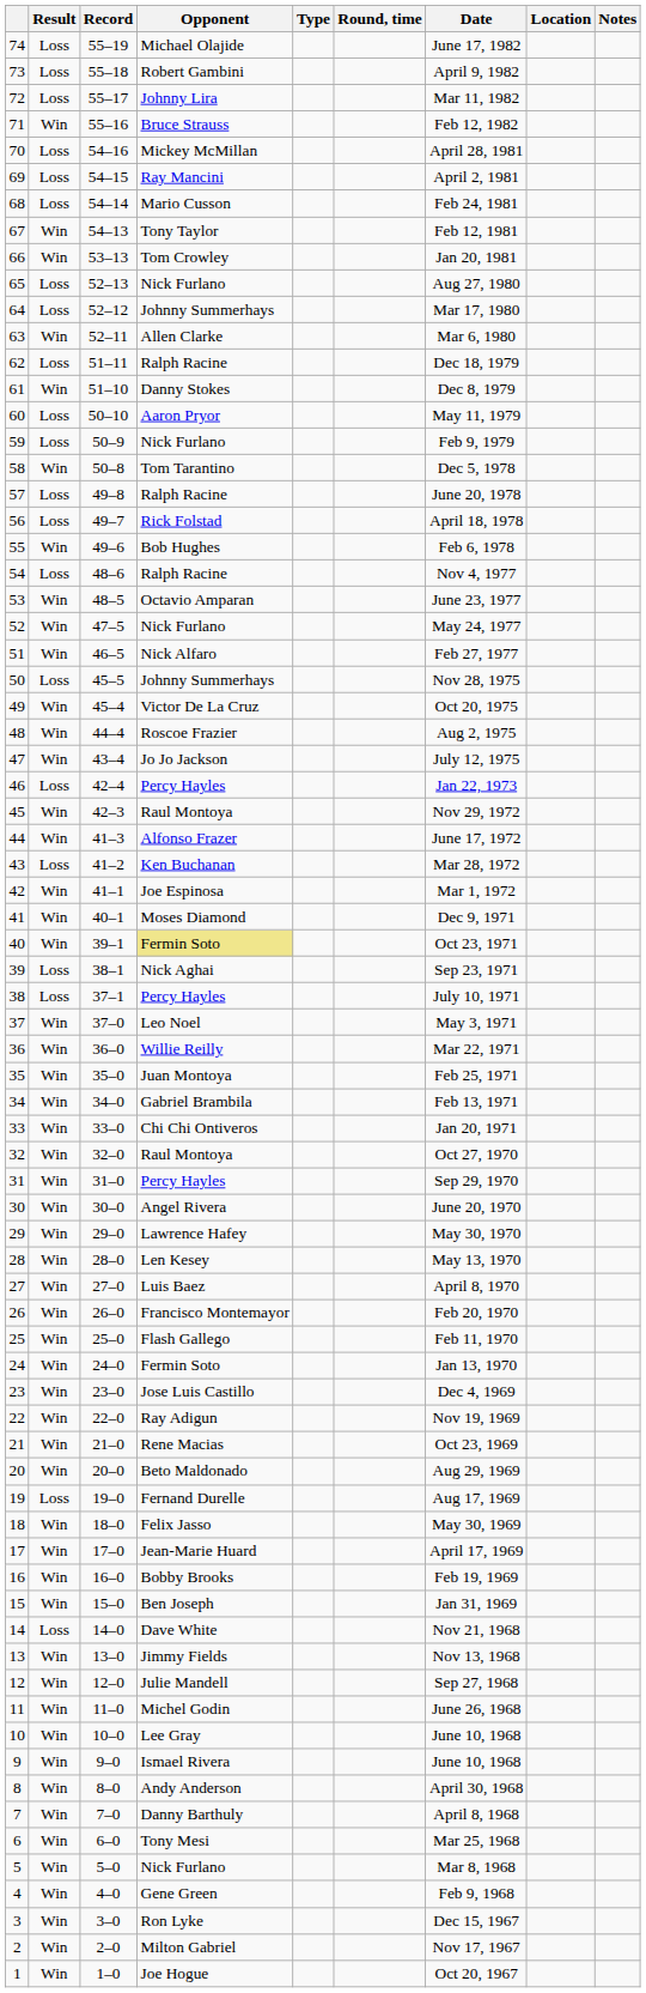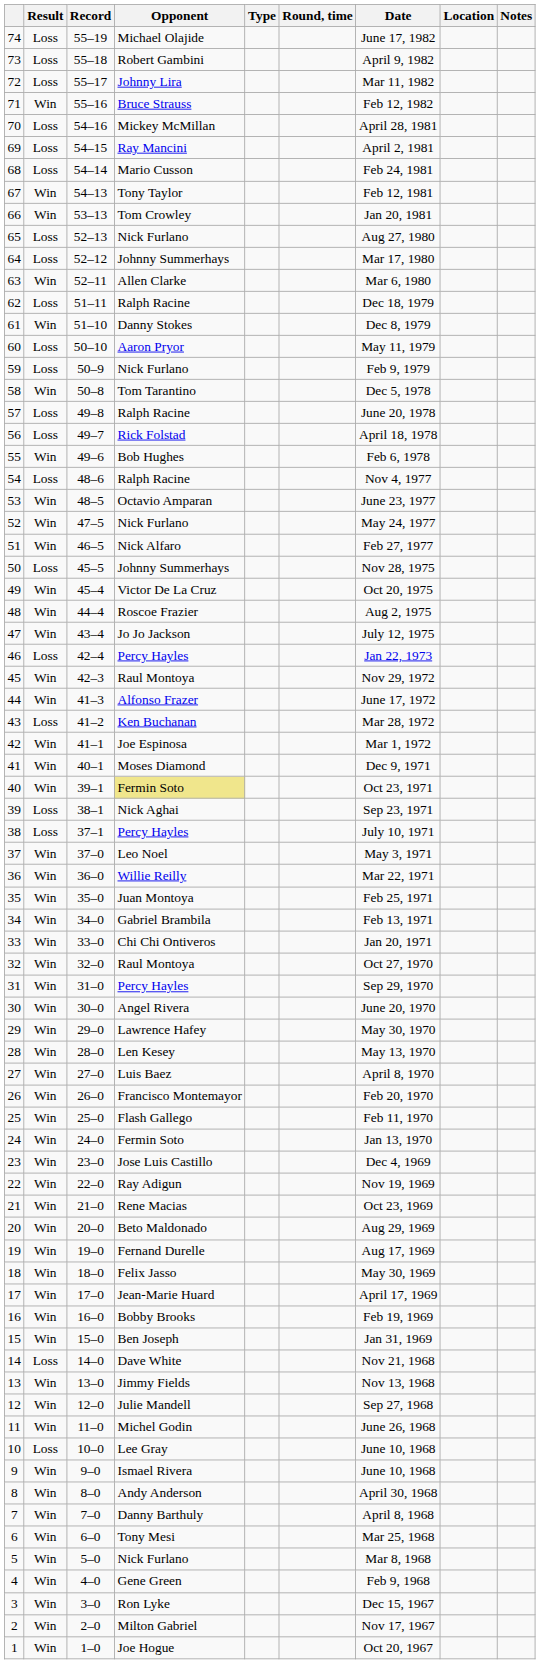 <table class="wikitable" style="text-align:center; font-size:95%">
 <tr>
 <th></th>
 <th>Result</th>
 <th>Record</th>
 <th>Opponent</th>
 <th>Type</th>
 <th>Round, time</th>
 <th>Date</th>
 <th>Location</th>
 <th>Notes</th>
 </tr>
 <tr>
 <td>74</td>
 <td>Loss</td>
 <td>55–19</td>
 <td align=left> Michael Olajide</td>
 <td></td>
 <td></td>
 <td>June 17, 1982</td>
 <td align=left> </td>
 <td align=left></td>
 </tr>
 <tr>
 <td>73</td>
 <td>Loss</td>
 <td>55–18</td>
 <td align=left> Robert Gambini</td>
 <td></td>
 <td></td>
 <td>April 9, 1982</td>
 <td align=left></td>
 <td align=left></td>
 </tr>
 <tr>
 <td>72</td>
 <td>Loss</td>
 <td>55–17</td>
 <td align=left> <a href='#'>Johnny Lira</a></td>
 <td></td>
 <td></td>
 <td>Mar 11, 1982</td>
 <td align=left></td>
 <td align=left></td>
 </tr>
 <tr>
 <td>71</td>
 <td>Win</td>
 <td>55–16</td>
 <td align=left> <a href='#'>Bruce Strauss</a></td>
 <td></td>
 <td></td>
 <td>Feb 12, 1982</td>
 <td align=left> </td>
 <td align=left></td>
 </tr>
 <tr>
 <td>70</td>
 <td>Loss</td>
 <td>54–16</td>
 <td align=left> Mickey McMillan</td>
 <td></td>
 <td></td>
 <td>April 28, 1981</td>
 <td align=left></td>
 <td align=left></td>
 </tr>
 <tr>
 <td>69</td>
 <td>Loss</td>
 <td>54–15</td>
 <td align=left> <a href='#'>Ray Mancini</a></td>
 <td></td>
 <td></td>
 <td>April 2, 1981</td>
 <td align=left></td>
 <td align=left></td>
 </tr>
 <tr>
 <td>68</td>
 <td>Loss</td>
 <td>54–14</td>
 <td align=left> Mario Cusson</td>
 <td></td>
 <td></td>
 <td>Feb 24, 1981</td>
 <td align=left></td>
 <td align=left></td>
 </tr>
 <tr>
 <td>67</td>
 <td>Win</td>
 <td>54–13</td>
 <td align=left> Tony Taylor</td>
 <td></td>
 <td></td>
 <td>Feb 12, 1981</td>
 <td align=left> </td>
 <td align=left></td>
 </tr>
 <tr>
 <td>66</td>
 <td>Win</td>
 <td>53–13</td>
 <td align=left> Tom Crowley</td>
 <td></td>
 <td></td>
 <td>Jan 20, 1981</td>
 <td align=left> </td>
 <td align=left></td>
 </tr>
 <tr>
 <td>65</td>
 <td>Loss</td>
 <td>52–13</td>
 <td align=left> Nick Furlano</td>
 <td></td>
 <td></td>
 <td>Aug 27, 1980</td>
 <td align=left> </td>
 <td align=left></td>
 </tr>
 <tr>
 <td>64</td>
 <td>Loss</td>
 <td>52–12</td>
 <td align=left> Johnny Summerhays</td>
 <td></td>
 <td></td>
 <td>Mar 17, 1980</td>
 <td align=left> </td>
 <td align=left></td>
 </tr>
 <tr>
 <td>63</td>
 <td>Win</td>
 <td>52–11</td>
 <td align=left> Allen Clarke</td>
 <td></td>
 <td></td>
 <td>Mar 6, 1980</td>
 <td align=left> </td>
 <td align=left></td>
 </tr>
 <tr>
 <td>62</td>
 <td>Loss</td>
 <td>51–11</td>
 <td align=left> Ralph Racine</td>
 <td></td>
 <td></td>
 <td>Dec 18, 1979</td>
 <td align=left> </td>
 <td align=left></td>
 </tr>
 <tr>
 <td>61</td>
 <td>Win</td>
 <td>51–10</td>
 <td align=left> Danny Stokes</td>
 <td></td>
 <td></td>
 <td>Dec 8, 1979</td>
 <td align=left> </td>
 <td align=left></td>
 </tr>
 <tr>
 <td>60</td>
 <td>Loss</td>
 <td>50–10</td>
 <td align=left> <a href='#'>Aaron Pryor</a></td>
 <td></td>
 <td></td>
 <td>May 11, 1979</td>
 <td align=left> </td>
 <td align=left></td>
 </tr>
 <tr>
 <td>59</td>
 <td>Loss</td>
 <td>50–9</td>
 <td align=left> Nick Furlano</td>
 <td></td>
 <td></td>
 <td>Feb 9, 1979</td>
 <td align=left> </td>
 <td align=left></td>
 </tr>
 <tr>
 <td>58</td>
 <td>Win</td>
 <td>50–8</td>
 <td align=left> Tom Tarantino</td>
 <td></td>
 <td></td>
 <td>Dec 5, 1978</td>
 <td align=left> </td>
 <td align=left></td>
 </tr>
 <tr>
 <td>57</td>
 <td>Loss</td>
 <td>49–8</td>
 <td align=left> Ralph Racine</td>
 <td></td>
 <td></td>
 <td>June 20, 1978</td>
 <td align=left> </td>
 <td align=left></td>
 </tr>
 <tr>
 <td>56</td>
 <td>Loss</td>
 <td>49–7</td>
 <td align=left> <a href='#'>Rick Folstad</a></td>
 <td></td>
 <td></td>
 <td>April 18, 1978</td>
 <td align=left> </td>
 <td align=left></td>
 </tr>
 <tr>
 <td>55</td>
 <td>Win</td>
 <td>49–6</td>
 <td align=left> Bob Hughes</td>
 <td></td>
 <td></td>
 <td>Feb 6, 1978</td>
 <td align=left> </td>
 <td align=left></td>
 </tr>
 <tr>
 <td>54</td>
 <td>Loss</td>
 <td>48–6</td>
 <td align=left> Ralph Racine</td>
 <td></td>
 <td></td>
 <td>Nov 4, 1977</td>
 <td align=left> </td>
 <td align=left></td>
 </tr>
 <tr>
 <td>53</td>
 <td>Win</td>
 <td>48–5</td>
 <td align=left> Octavio Amparan</td>
 <td></td>
 <td></td>
 <td>June 23, 1977</td>
 <td align=left> </td>
 <td align=left></td>
 </tr>
 <tr>
 <td>52</td>
 <td>Win</td>
 <td>47–5</td>
 <td align=left> Nick Furlano</td>
 <td></td>
 <td></td>
 <td>May 24, 1977</td>
 <td align=left> </td>
 <td align=left></td>
 </tr>
 <tr>
 <td>51</td>
 <td>Win</td>
 <td>46–5</td>
 <td align=left> Nick Alfaro</td>
 <td></td>
 <td></td>
 <td>Feb 27, 1977</td>
 <td align=left> </td>
 <td align=left></td>
 </tr>
 <tr>
 <td>50</td>
 <td>Loss</td>
 <td>45–5</td>
 <td align=left> Johnny Summerhays</td>
 <td></td>
 <td></td>
 <td>Nov 28, 1975</td>
 <td align=left> </td>
 <td align=left></td>
 </tr>
 <tr>
 <td>49</td>
 <td>Win</td>
 <td>45–4</td>
 <td align=left> Victor De La Cruz</td>
 <td></td>
 <td></td>
 <td>Oct 20, 1975</td>
 <td align=left> </td>
 <td align=left></td>
 </tr>
 <tr>
 <td>48</td>
 <td>Win</td>
 <td>44–4</td>
 <td align=left> Roscoe Frazier</td>
 <td></td>
 <td></td>
 <td>Aug 2, 1975</td>
 <td align=left> </td>
 <td align=left></td>
 </tr>
 <tr>
 <td>47</td>
 <td>Win</td>
 <td>43–4</td>
 <td align=left> Jo Jo Jackson</td>
 <td></td>
 <td></td>
 <td>July 12, 1975</td>
 <td align=left> </td>
 <td align=left></td>
 </tr>
 <tr>
 <td>46</td>
 <td>Loss</td>
 <td>42–4</td>
 <td align=left> <a href='#'>Percy Hayles</a></td>
 <td></td>
 <td></td>
 <td><a href='#'>Jan 22, 1973</a></td>
 <td align=left> </td>
 <td align=left></td>
 </tr>
 <tr>
 <td>45</td>
 <td>Win</td>
 <td>42–3</td>
 <td align=left> Raul Montoya</td>
 <td></td>
 <td></td>
 <td>Nov 29, 1972</td>
 <td align=left> </td>
 <td align=left></td>
 </tr>
 <tr>
 <td>44</td>
 <td>Win</td>
 <td>41–3</td>
 <td align=left> <a href='#'>Alfonso Frazer</a></td>
 <td></td>
 <td></td>
 <td>June 17, 1972</td>
 <td align=left> </td>
 <td align=left></td>
 </tr>
 <tr>
 <td>43</td>
 <td>Loss</td>
 <td>41–2</td>
 <td align=left> <a href='#'>Ken Buchanan</a></td>
 <td></td>
 <td></td>
 <td>Mar 28, 1972</td>
 <td align=left> </td>
 <td align=left></td>
 </tr>
 <tr>
 <td>42</td>
 <td>Win</td>
 <td>41–1</td>
 <td align=left> Joe Espinosa</td>
 <td></td>
 <td></td>
 <td>Mar 1, 1972</td>
 <td align=left> </td>
 <td align=left></td>
 </tr>
 <tr>
 <td>41</td>
 <td>Win</td>
 <td>40–1</td>
 <td align=left> Moses Diamond</td>
 <td></td>
 <td></td>
 <td>Dec 9, 1971</td>
 <td align=left> </td>
 <td align=left></td>
 </tr>
 <tr>
 <td>40</td>
 <td>Win</td>
 <td>39–1</td>
 <td align=left style="background: khaki;"> Fermin Soto</td>
 <td></td>
 <td></td>
 <td>Oct 23, 1971</td>
 <td align=left> </td>
 <td align=left></td>
 </tr>
 <tr>
 <td>39</td>
 <td>Loss</td>
 <td>38–1</td>
 <td align=left> Nick Aghai</td>
 <td></td>
 <td></td>
 <td>Sep 23, 1971</td>
 <td align=left> </td>
 <td align=left></td>
 </tr>
 <tr>
 <td>38</td>
 <td>Loss</td>
 <td>37–1</td>
 <td align=left> <a href='#'>Percy Hayles</a></td>
 <td></td>
 <td></td>
 <td>July 10, 1971</td>
 <td align=left> </td>
 <td align=left></td>
 </tr>
 <tr>
 <td>37</td>
 <td>Win</td>
 <td>37–0</td>
 <td align=left> Leo Noel</td>
 <td></td>
 <td></td>
 <td>May 3, 1971</td>
 <td align=left> </td>
 <td align=left></td>
 </tr>
 <tr>
 <td>36</td>
 <td>Win</td>
 <td>36–0</td>
 <td align=left> <a href='#'>Willie Reilly</a></td>
 <td></td>
 <td></td>
 <td>Mar 22, 1971</td>
 <td align=left> </td>
 <td align=left></td>
 </tr>
 <tr>
 <td>35</td>
 <td>Win</td>
 <td>35–0</td>
 <td align=left> Juan Montoya</td>
 <td></td>
 <td></td>
 <td>Feb 25, 1971</td>
 <td align=left> </td>
 <td align=left></td>
 </tr>
 <tr>
 <td>34</td>
 <td>Win</td>
 <td>34–0</td>
 <td align=left> Gabriel Brambila</td>
 <td></td>
 <td></td>
 <td>Feb 13, 1971</td>
 <td align=left> </td>
 <td align=left></td>
 </tr>
 <tr>
 <td>33</td>
 <td>Win</td>
 <td>33–0</td>
 <td align=left> Chi Chi Ontiveros</td>
 <td></td>
 <td></td>
 <td>Jan 20, 1971</td>
 <td align=left> </td>
 <td align=left></td>
 </tr>
 <tr>
 <td>32</td>
 <td>Win</td>
 <td>32–0</td>
 <td align=left> Raul Montoya</td>
 <td></td>
 <td></td>
 <td>Oct 27, 1970</td>
 <td align=left> </td>
 <td align=left></td>
 </tr>
 <tr>
 <td>31</td>
 <td>Win</td>
 <td>31–0</td>
 <td align=left> <a href='#'>Percy Hayles</a></td>
 <td></td>
 <td></td>
 <td>Sep 29, 1970</td>
 <td align=left> </td>
 <td align=left></td>
 </tr>
 <tr>
 <td>30</td>
 <td>Win</td>
 <td>30–0</td>
 <td align=left> Angel Rivera</td>
 <td></td>
 <td></td>
 <td>June 20, 1970</td>
 <td align=left> </td>
 <td align=left></td>
 </tr>
 <tr>
 <td>29</td>
 <td>Win</td>
 <td>29–0</td>
 <td align=left> Lawrence Hafey</td>
 <td></td>
 <td></td>
 <td>May 30, 1970</td>
 <td align=left> </td>
 <td align=left></td>
 </tr>
 <tr>
 <td>28</td>
 <td>Win</td>
 <td>28–0</td>
 <td align=left> Len Kesey</td>
 <td></td>
 <td></td>
 <td>May 13, 1970</td>
 <td align=left> </td>
 <td align=left></td>
 </tr>
 <tr>
 <td>27</td>
 <td>Win</td>
 <td>27–0</td>
 <td align=left> Luis Baez</td>
 <td></td>
 <td></td>
 <td>April 8, 1970</td>
 <td align=left> </td>
 <td align=left></td>
 </tr>
 <tr>
 <td>26</td>
 <td>Win</td>
 <td>26–0</td>
 <td align=left> Francisco Montemayor</td>
 <td></td>
 <td></td>
 <td>Feb 20, 1970</td>
 <td align=left> </td>
 <td align=left></td>
 </tr>
 <tr>
 <td>25</td>
 <td>Win</td>
 <td>25–0</td>
 <td align=left> Flash Gallego</td>
 <td></td>
 <td></td>
 <td>Feb 11, 1970</td>
 <td align=left> </td>
 <td align=left></td>
 </tr>
 <tr>
 <td>24</td>
 <td>Win</td>
 <td>24–0</td>
 <td align=left> Fermin Soto</td>
 <td></td>
 <td></td>
 <td>Jan 13, 1970</td>
 <td align=left> </td>
 <td align=left></td>
 </tr>
 <tr>
 <td>23</td>
 <td>Win</td>
 <td>23–0</td>
 <td align=left> Jose Luis Castillo</td>
 <td></td>
 <td></td>
 <td>Dec 4, 1969</td>
 <td align=left> </td>
 <td align=left></td>
 </tr>
 <tr>
 <td>22</td>
 <td>Win</td>
 <td>22–0</td>
 <td align=left> Ray Adigun</td>
 <td></td>
 <td></td>
 <td>Nov 19, 1969</td>
 <td align=left> </td>
 <td align=left></td>
 </tr>
 <tr>
 <td>21</td>
 <td>Win</td>
 <td>21–0</td>
 <td align=left> Rene Macias</td>
 <td></td>
 <td></td>
 <td>Oct 23, 1969</td>
 <td align=left> </td>
 <td align=left></td>
 </tr>
 <tr>
 <td>20</td>
 <td>Win</td>
 <td>20–0</td>
 <td align=left> Beto Maldonado</td>
 <td></td>
 <td></td>
 <td>Aug 29, 1969</td>
 <td align=left> </td>
 <td align=left></td>
 </tr>
 <tr>
 <td>19</td>
-<td>Loss</td>
+<td>Win</td>
 <td>19–0</td>
 <td align=left> Fernand Durelle</td>
 <td></td>
 <td></td>
 <td>Aug 17, 1969</td>
 <td align=left> </td>
 <td align=left></td>
 </tr>
 <tr>
 <td>18</td>
 <td>Win</td>
 <td>18–0</td>
 <td align=left> Felix Jasso</td>
 <td></td>
 <td></td>
 <td>May 30, 1969</td>
 <td align=left> </td>
 <td align=left></td>
 </tr>
 <tr>
 <td>17</td>
 <td>Win</td>
 <td>17–0</td>
 <td align=left> Jean-Marie Huard</td>
 <td></td>
 <td></td>
 <td>April 17, 1969</td>
 <td align=left> </td>
 <td align=left></td>
 </tr>
 <tr>
 <td>16</td>
 <td>Win</td>
 <td>16–0</td>
 <td align=left> Bobby Brooks</td>
 <td></td>
 <td></td>
 <td>Feb 19, 1969</td>
 <td align=left> </td>
 <td align=left></td>
 </tr>
 <tr>
 <td>15</td>
 <td>Win</td>
 <td>15–0</td>
 <td align=left> Ben Joseph</td>
 <td></td>
 <td></td>
 <td>Jan 31, 1969</td>
 <td align=left> </td>
 <td align=left></td>
 </tr>
 <tr>
 <td>14</td>
 <td>Loss</td>
 <td>14–0</td>
 <td align=left> Dave White</td>
 <td></td>
 <td></td>
 <td>Nov 21, 1968</td>
 <td align=left> </td>
 <td align=left></td>
 </tr>
 <tr>
 <td>13</td>
 <td>Win</td>
 <td>13–0</td>
 <td align=left> Jimmy Fields</td>
 <td></td>
 <td></td>
 <td>Nov 13, 1968</td>
 <td align=left> </td>
 <td align=left></td>
 </tr>
 <tr>
 <td>12</td>
 <td>Win</td>
 <td>12–0</td>
 <td align=left> Julie Mandell</td>
 <td></td>
 <td></td>
 <td>Sep 27, 1968</td>
 <td align=left> </td>
 <td align=left></td>
 </tr>
 <tr>
 <td>11</td>
 <td>Win</td>
 <td>11–0</td>
 <td align=left> Michel Godin</td>
 <td></td>
 <td></td>
 <td>June 26, 1968</td>
 <td align=left> </td>
 <td align=left></td>
 </tr>
 <tr>
 <td>10</td>
-<td>Win</td>
+<td>Loss</td>
 <td>10–0</td>
 <td align=left> Lee Gray</td>
 <td></td>
 <td></td>
 <td>June 10, 1968</td>
 <td align=left> </td>
 <td align=left></td>
 </tr>
 <tr>
 <td>9</td>
 <td>Win</td>
 <td>9–0</td>
 <td align=left> Ismael Rivera</td>
 <td></td>
 <td></td>
 <td>June 10, 1968</td>
 <td align=left> </td>
 <td align=left></td>
 </tr>
 <tr>
 <td>8</td>
 <td>Win</td>
 <td>8–0</td>
 <td align=left> Andy Anderson</td>
 <td></td>
 <td></td>
 <td>April 30, 1968</td>
 <td align=left> </td>
 <td align=left></td>
 </tr>
 <tr>
 <td>7</td>
 <td>Win</td>
 <td>7–0</td>
 <td align=left> Danny Barthuly</td>
 <td></td>
 <td></td>
 <td>April 8, 1968</td>
 <td align=left> </td>
 <td align=left></td>
 </tr>
 <tr>
 <td>6</td>
 <td>Win</td>
 <td>6–0</td>
 <td align=left>Tony Mesi</td>
 <td></td>
 <td></td>
 <td>Mar 25, 1968</td>
 <td align=left> </td>
 <td align=left></td>
 </tr>
 <tr>
 <td>5</td>
 <td>Win</td>
 <td>5–0</td>
 <td align=left> Nick Furlano</td>
 <td></td>
 <td></td>
 <td>Mar 8, 1968</td>
 <td align=left> </td>
 <td align=left></td>
 </tr>
 <tr>
 <td>4</td>
 <td>Win</td>
 <td>4–0</td>
 <td align=left> Gene Green</td>
 <td></td>
 <td></td>
 <td>Feb 9, 1968</td>
 <td align=left> </td>
 <td align=left></td>
 </tr>
 <tr>
 <td>3</td>
 <td>Win</td>
 <td>3–0</td>
 <td align=left> Ron Lyke</td>
 <td></td>
 <td></td>
 <td>Dec 15, 1967</td>
 <td align=left> </td>
 <td align=left></td>
 </tr>
 <tr>
 <td>2</td>
 <td>Win</td>
 <td>2–0</td>
 <td align=left>Milton Gabriel</td>
 <td></td>
 <td></td>
 <td>Nov 17, 1967</td>
 <td align=left> </td>
 <td align=left></td>
 </tr>
 <tr>
 <td>1</td>
 <td>Win</td>
 <td>1–0</td>
 <td align=left>Joe Hogue</td>
 <td></td>
 <td></td>
 <td>Oct 20, 1967</td>
 <td align=left> </td>
 <td align=left></td>
 </tr>
 </table>
